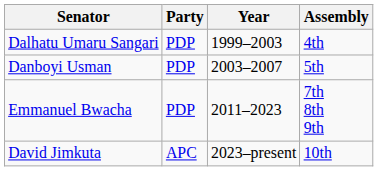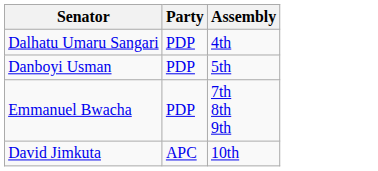 <table class="wikitable">
 <tr>
 <th>Senator</th>
 <th>Party</th>
-<th>Year</th>
 <th>Assembly</th>
 </tr>
 <tr>
 <td><a href='#'>Dalhatu Umaru Sangari</a></td>
 <td><a href='#'>PDP</a></td>
-<td>1999–2003</td>
 <td><a href='#'>4th</a></td>
 </tr>
 <tr>
 <td><a href='#'>Danboyi Usman</a></td>
 <td><a href='#'>PDP</a></td>
-<td>2003–2007</td>
 <td><a href='#'>5th</a></td>
 </tr>
 <tr>
 <td><a href='#'>Emmanuel Bwacha</a></td>
 <td><a href='#'>PDP</a></td>
-<td>2011–2023</td>
 <td><a href='#'>7th</a> <br><a href='#'>8th</a> <br><a href='#'>9th</a></td>
 </tr>
 <tr>
 <td><a href='#'>David Jimkuta</a></td>
 <td><a href='#'>APC</a></td>
-<td>2023–present</td>
 <td><a href='#'>10th</a></td>
 </tr>
 </table>
